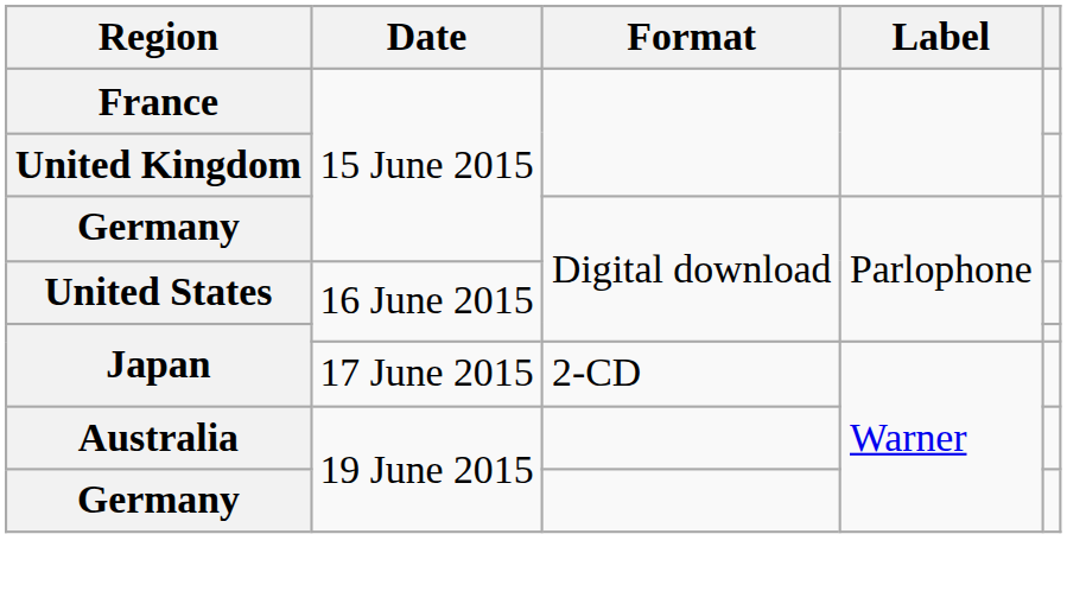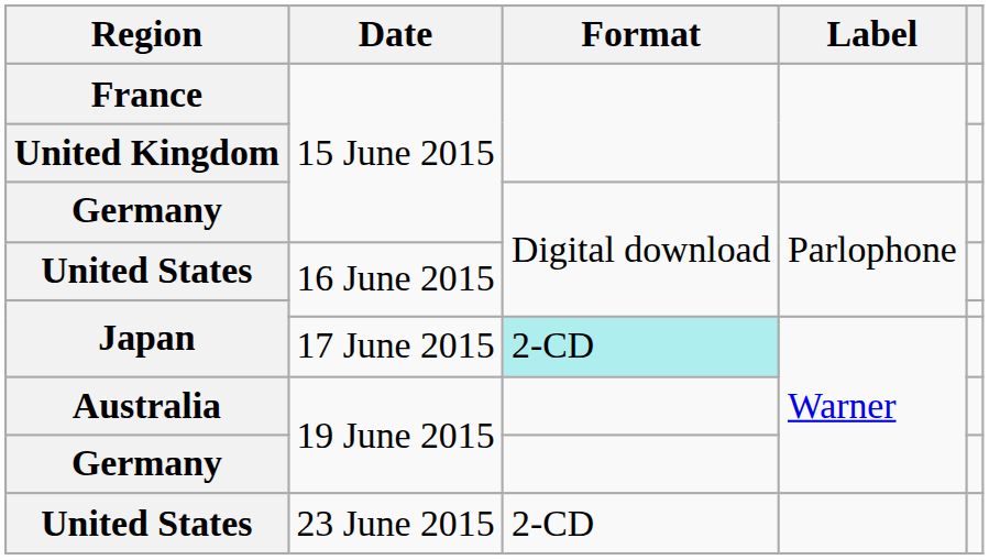 <table class="wikitable plainrowheaders">
 <tr>
 <th scope="col">Region</th>
 <th scope="col">Date</th>
 <th scope="col">Format</th>
 <th scope="col">Label</th>
 <th scope="col"></th>
 </tr>
 <tr>
 <th scope="row">France</th>
 <td rowspan="3">15 June 2015</td>
 <td rowspan="2"></td>
 <td rowspan="2"></td>
 <td align="center"></td>
 </tr>
 <tr>
 <th scope="row">United Kingdom</th>
 <td align="center"></td>
 </tr>
 <tr>
 <th scope="row">Germany</th>
 <td rowspan="3">Digital download</td>
 <td rowspan="3">Parlophone</td>
 <td align="center"></td>
 </tr>
 <tr>
 <th scope="row">United States</th>
 <td rowspan="2">16 June 2015</td>
 <td align="center"></td>
 </tr>
 <tr>
 <th scope="row" rowspan="2">Japan</th>
 <td align="center"></td>
 </tr>
 <tr>
 <td>17 June 2015</td>
-<td>2-CD</td>
+<td style="background: paleturquoise;">2-CD</td>
 <td rowspan="3"><a href='#'>Warner</a></td>
 <td align="center"></td>
 </tr>
 <tr>
 <th scope="row">Australia</th>
 <td rowspan="2">19 June 2015</td>
 <td></td>
 <td align="center"></td>
 </tr>
 <tr>
 <th scope="row">Germany</th>
 <td></td>
 <td align="center"></td>
 </tr>
+<tr>
+<th scope="row">United States</th>
+<td>23 June 2015</td>
+<td>2-CD</td>
+<td></td>
+<td align="center"></td>
+</tr>
 </table>
